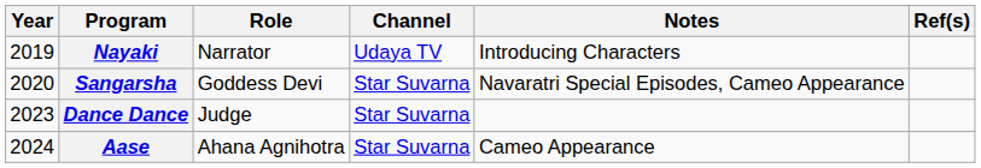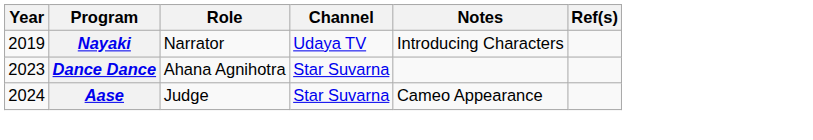 <table class="wikitable plainrowheaders sortable" style="margin-right: 0;">
 <tr>
 <th>Year</th>
 <th>Program</th>
 <th>Role</th>
 <th>Channel</th>
 <th>Notes</th>
 <th>Ref(s)</th>
 </tr>
 <tr>
 <td>2019</td>
 <th scope="row"><em><a href='#'>Nayaki</a></em></th>
 <td>Narrator</td>
 <td><a href='#'>Udaya TV</a></td>
 <td>Introducing Characters</td>
 <td></td>
 </tr>
 <tr>
-<td>2020</td>
-<th scope="row"><em><a href='#'>Sangarsha</a></em></th>
-<td>Goddess Devi</td>
-<td><a href='#'>Star Suvarna</a></td>
-<td>Navaratri Special Episodes, Cameo Appearance</td>
-<td></td>
-</tr>
-<tr>
 <td>2023</td>
 <th scope="row"><em><a href='#'>Dance Dance</a></em></th>
-<td>Judge</td>
+<td>Ahana Agnihotra</td>
 <td><a href='#'>Star Suvarna</a></td>
 <td></td>
 <td></td>
 </tr>
 <tr>
 <td>2024</td>
 <th scope="row"><em><a href='#'>Aase</a></em></th>
-<td>Ahana Agnihotra</td>
+<td>Judge</td>
 <td><a href='#'>Star Suvarna</a></td>
 <td>Cameo Appearance</td>
 <td></td>
 </tr>
 </table>
